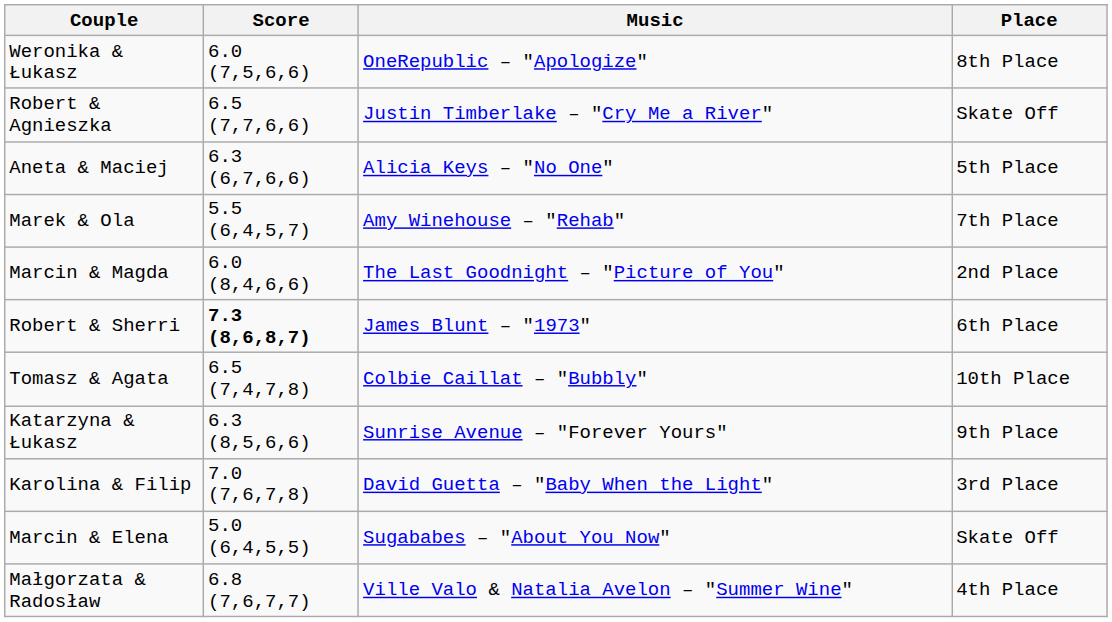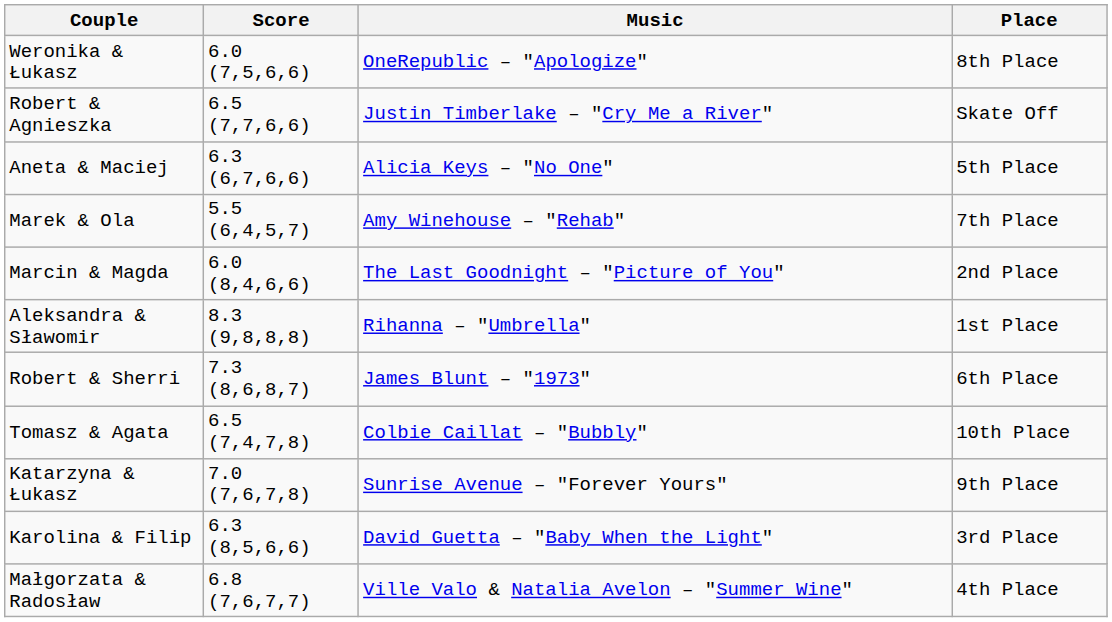 <table class="wikitable">
 <tr>
 <th style="width:130px;">Couple</th>
 <th style="width:100px;">Score</th>
 <th style="width:400px;">Music</th>
 <th style="width:100px;">Place</th>
 </tr>
 <tr>
 <td rowspan="1">Weronika & Łukasz</td>
 <td>6.0 (7,5,6,6)</td>
 <td><a href='#'>OneRepublic</a> – "<a href='#'>Apologize</a>"</td>
 <td rowspan="1">8th Place</td>
 </tr>
 <tr>
 <td rowspan="1">Robert & Agnieszka</td>
 <td>6.5 (7,7,6,6)</td>
 <td><a href='#'>Justin Timberlake</a> – "<a href='#'>Cry Me a River</a>"</td>
 <td rowspan="1">Skate Off</td>
 </tr>
 <tr>
 <td rowspan="1">Aneta & Maciej</td>
 <td>6.3 (6,7,6,6)</td>
 <td><a href='#'>Alicia Keys</a> – "<a href='#'>No One</a>"</td>
 <td rowspan="1">5th Place</td>
 </tr>
 <tr>
 <td rowspan="1">Marek & Ola</td>
 <td>5.5 (6,4,5,7)</td>
 <td><a href='#'>Amy Winehouse</a> – "<a href='#'>Rehab</a>"</td>
 <td rowspan="1">7th Place</td>
 </tr>
 <tr>
 <td rowspan="1">Marcin & Magda</td>
 <td>6.0 (8,4,6,6)</td>
 <td><a href='#'>The Last Goodnight</a> – "<a href='#'>Picture of You</a>"</td>
 <td rowspan="1">2nd Place</td>
 </tr>
 <tr>
+<td rowspan="1">Aleksandra & Sławomir</td>
+<td>8.3 (9,8,8,8)</td>
+<td><a href='#'>Rihanna</a> – "<a href='#'>Umbrella</a>"</td>
+<td rowspan="1">1st Place</td>
+</tr>
+<tr>
 <td rowspan="1">Robert & Sherri</td>
-<td><strong>7.3 (8,6,8,7)</strong></td>
+<td>7.3 (8,6,8,7)</td>
 <td><a href='#'>James Blunt</a> – "<a href='#'>1973</a>"</td>
 <td rowspan="1">6th Place</td>
 </tr>
 <tr>
 <td rowspan="1">Tomasz & Agata</td>
 <td>6.5 (7,4,7,8)</td>
 <td><a href='#'>Colbie Caillat</a> – "<a href='#'>Bubbly</a>"</td>
 <td rowspan="1">10th Place</td>
 </tr>
 <tr>
 <td rowspan="1">Katarzyna & Łukasz</td>
-<td>6.3 (8,5,6,6)</td>
+<td>7.0 (7,6,7,8)</td>
 <td><a href='#'>Sunrise Avenue</a> – "Forever Yours"</td>
 <td rowspan="1">9th Place</td>
 </tr>
 <tr>
 <td rowspan="1">Karolina & Filip</td>
-<td>7.0 (7,6,7,8)</td>
+<td>6.3 (8,5,6,6)</td>
 <td><a href='#'>David Guetta</a> – "<a href='#'>Baby When the Light</a>"</td>
 <td rowspan="1">3rd Place</td>
-</tr>
-<tr>
-<td rowspan="1">Marcin & Elena</td>
-<td>5.0 (6,4,5,5)</td>
-<td><a href='#'>Sugababes</a> – "<a href='#'>About You Now</a>"</td>
-<td rowspan="1">Skate Off</td>
 </tr>
 <tr>
 <td rowspan="1">Małgorzata & Radosław</td>
 <td>6.8 (7,6,7,7)</td>
 <td><a href='#'>Ville Valo</a> & <a href='#'>Natalia Avelon</a> – "<a href='#'>Summer Wine</a>"</td>
 <td rowspan="1">4th Place</td>
 </tr>
 </table>
